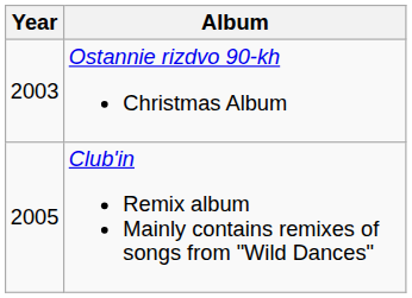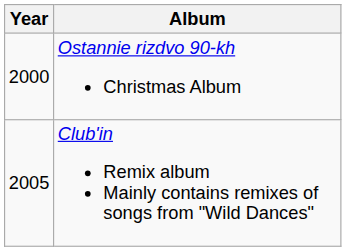 <table class="wikitable">
 <tr>
 <th width="18" rowspan="1">Year</th>
 <th width="245" rowspan="1">Album</th>
 </tr>
 <tr>
-<td>2003</td>
+<td>2000</td>
 <td><em><a href='#'>Ostannie rizdvo 90-kh</a></em><br><ul><li>Christmas Album</li></ul></td>
 </tr>
 <tr>
 <td rowspan="1">2005</td>
 <td><em><a href='#'>Club'in</a></em><br><ul><li>Remix album</li><li>Mainly contains remixes of songs from "Wild Dances"</li></ul></td>
 </tr>
 </table>
